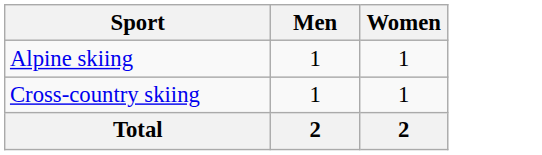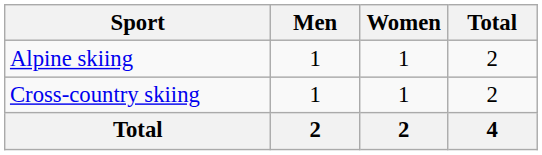 <table class="wikitable sortable" style="text-align:center">
 <tr>
 <th width=180>Sport</th>
 <th width=55>Men</th>
 <th width=55>Women</th>
+<th width=55>Total</th>
 </tr>
 <tr>
 <td align=left><a href='#'>Alpine skiing</a></td>
 <td>1</td>
 <td>1</td>
+<td>2</td>
 </tr>
 <tr>
 <td align=left><a href='#'>Cross-country skiing</a></td>
 <td>1</td>
 <td>1</td>
+<td>2</td>
 </tr>
 <tr>
 <th>Total</th>
 <th>2</th>
 <th>2</th>
+<th>4</th>
 </tr>
 </table>
